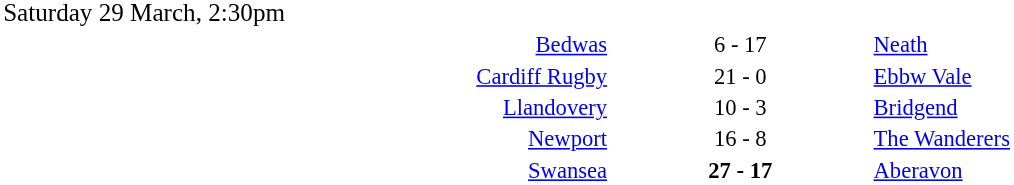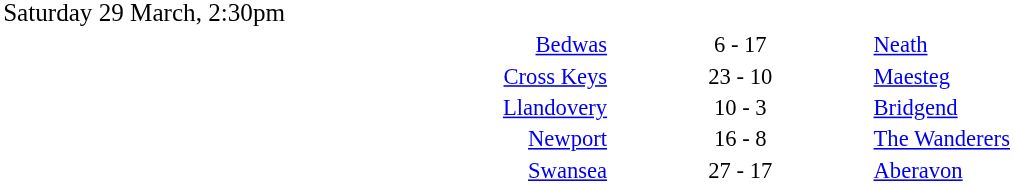 <table style="width:70%;" cellspacing="1">
 <tr>
 <th width=35%></th>
 <th width=15%></th>
 <th></th>
 </tr>
 <tr>
 <td>Saturday 29 March, 2:30pm</td>
 </tr>
 <tr style=font-size:90%>
 <td align=right><a href='#'>Bedwas</a></td>
 <td align=center>6 - 17</td>
 <td><a href='#'>Neath</a></td>
 </tr>
 <tr style=font-size:90%>
-<td align=right><a href='#'>Cardiff Rugby</a></td>
-<td align=center>21 - 0</td>
-<td><a href='#'>Ebbw Vale</a></td>
+<td align=right><a href='#'>Cross Keys</a></td>
+<td align=center>23 - 10</td>
+<td><a href='#'>Maesteg</a></td>
 </tr>
 <tr style=font-size:90%>
 <td align=right><a href='#'>Llandovery</a></td>
 <td align=center>10 - 3</td>
 <td><a href='#'>Bridgend</a></td>
 </tr>
 <tr style=font-size:90%>
 <td align=right><a href='#'>Newport</a></td>
 <td align=center>16 - 8</td>
 <td><a href='#'>The Wanderers</a></td>
 </tr>
 <tr style=font-size:90%>
 <td align=right><a href='#'>Swansea</a></td>
-<td align=center><strong>27 - 17</strong></td>
+<td align=center>27 - 17</td>
 <td><a href='#'>Aberavon</a></td>
 </tr>
 </table>
